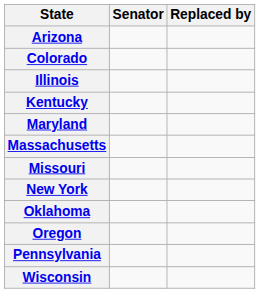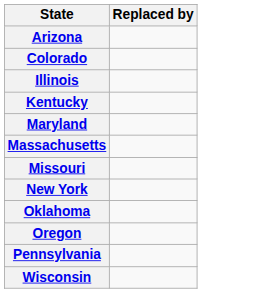 <table class="wikitable sortable plainrowheaders">
 <tr>
 <th scope="col">State</th>
-<th scope="col">Senator</th>
 <th scope="col">Replaced by</th>
 </tr>
 <tr>
 <th><a href='#'>Arizona</a></th>
 <td></td>
-<td></td>
 </tr>
 <tr>
 <th><a href='#'>Colorado</a></th>
-<td></td>
 <td></td>
 </tr>
 <tr>
 <th><a href='#'>Illinois</a></th>
 <td></td>
-<td></td>
 </tr>
 <tr>
 <th><a href='#'>Kentucky</a></th>
-<td></td>
 <td></td>
 </tr>
 <tr>
 <th><a href='#'>Maryland</a></th>
 <td></td>
-<td></td>
 </tr>
 <tr>
 <th><a href='#'>Massachusetts</a></th>
-<td></td>
 <td></td>
 </tr>
 <tr>
 <th><a href='#'>Missouri</a></th>
 <td></td>
-<td></td>
 </tr>
 <tr>
 <th><a href='#'>New York</a></th>
-<td></td>
 <td></td>
 </tr>
 <tr>
 <th><a href='#'>Oklahoma</a></th>
 <td></td>
-<td></td>
 </tr>
 <tr>
 <th><a href='#'>Oregon</a></th>
-<td></td>
 <td></td>
 </tr>
 <tr>
 <th><a href='#'>Pennsylvania</a></th>
 <td></td>
-<td></td>
 </tr>
 <tr>
 <th><a href='#'>Wisconsin</a></th>
 <td></td>
-<td></td>
 </tr>
 </table>
